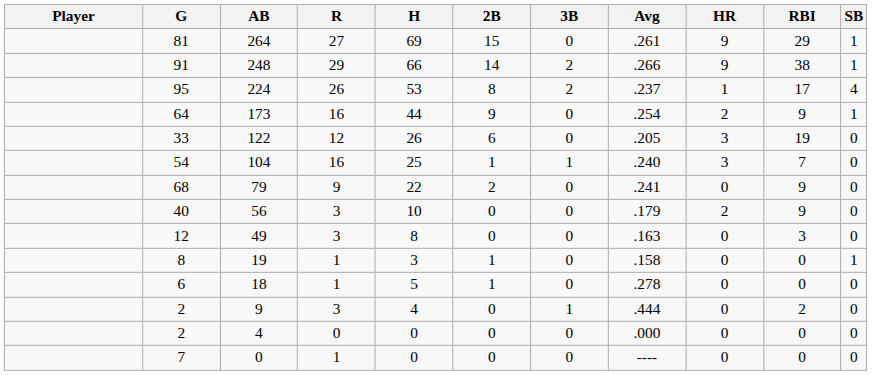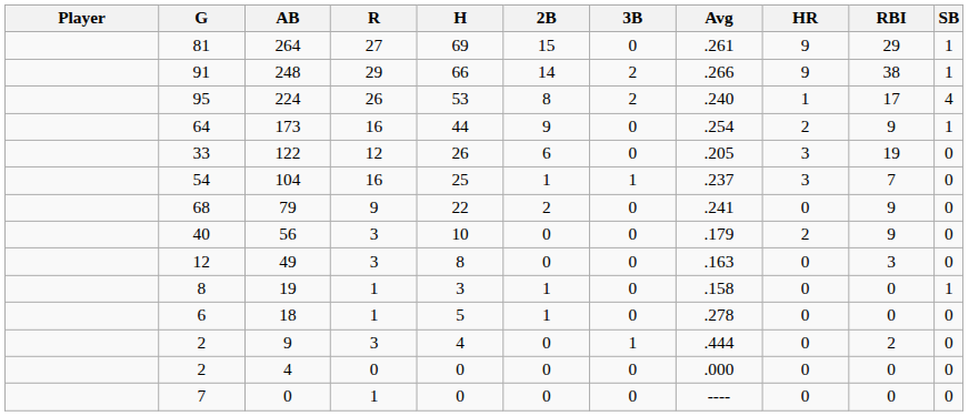 <table class="wikitable sortable">
 <tr>
 <th bgcolor="#DDDDFF" width="16%">Player</th>
 <th bgcolor="#DDDDFF" width="9%">G</th>
 <th bgcolor="#DDDDFF" width="9%">AB</th>
 <th bgcolor="#DDDDFF" width="9%">R</th>
 <th bgcolor="#DDDDFF" width="9%">H</th>
 <th bgcolor="#DDDDFF" width="9%">2B</th>
 <th bgcolor="#DDDDFF" width="9%">3B</th>
 <th bgcolor="#DDDDFF" width="9%">Avg</th>
 <th bgcolor="#DDDDFF" width="9%">HR</th>
 <th bgcolor="#DDDDFF" width="9%">RBI</th>
 <th bgcolor="#DDDDFF" width="9%">SB</th>
 </tr>
 <tr align="center">
 <td></td>
 <td>81</td>
 <td>264</td>
 <td>27</td>
 <td>69</td>
 <td>15</td>
 <td>0</td>
 <td>.261</td>
 <td>9</td>
 <td>29</td>
 <td>1</td>
 </tr>
 <tr align="center">
 <td></td>
 <td>91</td>
 <td>248</td>
 <td>29</td>
 <td>66</td>
 <td>14</td>
 <td>2</td>
 <td>.266</td>
 <td>9</td>
 <td>38</td>
 <td>1</td>
 </tr>
 <tr align="center">
 <td></td>
 <td>95</td>
 <td>224</td>
 <td>26</td>
 <td>53</td>
 <td>8</td>
 <td>2</td>
-<td>.237</td>
+<td>.240</td>
 <td>1</td>
 <td>17</td>
 <td>4</td>
 </tr>
 <tr align="center">
 <td></td>
 <td>64</td>
 <td>173</td>
 <td>16</td>
 <td>44</td>
 <td>9</td>
 <td>0</td>
 <td>.254</td>
 <td>2</td>
 <td>9</td>
 <td>1</td>
 </tr>
 <tr align="center">
 <td></td>
 <td>33</td>
 <td>122</td>
 <td>12</td>
 <td>26</td>
 <td>6</td>
 <td>0</td>
 <td>.205</td>
 <td>3</td>
 <td>19</td>
 <td>0</td>
 </tr>
 <tr align="center">
 <td></td>
 <td>54</td>
 <td>104</td>
 <td>16</td>
 <td>25</td>
 <td>1</td>
 <td>1</td>
-<td>.240</td>
+<td>.237</td>
 <td>3</td>
 <td>7</td>
 <td>0</td>
 </tr>
 <tr align="center">
 <td></td>
 <td>68</td>
 <td>79</td>
 <td>9</td>
 <td>22</td>
 <td>2</td>
 <td>0</td>
 <td>.241</td>
 <td>0</td>
 <td>9</td>
 <td>0</td>
 </tr>
 <tr align="center">
 <td></td>
 <td>40</td>
 <td>56</td>
 <td>3</td>
 <td>10</td>
 <td>0</td>
 <td>0</td>
 <td>.179</td>
 <td>2</td>
 <td>9</td>
 <td>0</td>
 </tr>
 <tr align="center">
 <td></td>
 <td>12</td>
 <td>49</td>
 <td>3</td>
 <td>8</td>
 <td>0</td>
 <td>0</td>
 <td>.163</td>
 <td>0</td>
 <td>3</td>
 <td>0</td>
 </tr>
 <tr align="center">
 <td></td>
 <td>8</td>
 <td>19</td>
 <td>1</td>
 <td>3</td>
 <td>1</td>
 <td>0</td>
 <td>.158</td>
 <td>0</td>
 <td>0</td>
 <td>1</td>
 </tr>
 <tr align="center">
 <td></td>
 <td>6</td>
 <td>18</td>
 <td>1</td>
 <td>5</td>
 <td>1</td>
 <td>0</td>
 <td>.278</td>
 <td>0</td>
 <td>0</td>
 <td>0</td>
 </tr>
 <tr align="center">
 <td></td>
 <td>2</td>
 <td>9</td>
 <td>3</td>
 <td>4</td>
 <td>0</td>
 <td>1</td>
 <td>.444</td>
 <td>0</td>
 <td>2</td>
 <td>0</td>
 </tr>
 <tr align="center">
 <td></td>
 <td>2</td>
 <td>4</td>
 <td>0</td>
 <td>0</td>
 <td>0</td>
 <td>0</td>
 <td>.000</td>
 <td>0</td>
 <td>0</td>
 <td>0</td>
 </tr>
 <tr align="center">
 <td></td>
 <td>7</td>
 <td>0</td>
 <td>1</td>
 <td>0</td>
 <td>0</td>
 <td>0</td>
 <td>----</td>
 <td>0</td>
 <td>0</td>
 <td>0</td>
 </tr>
 </table>
